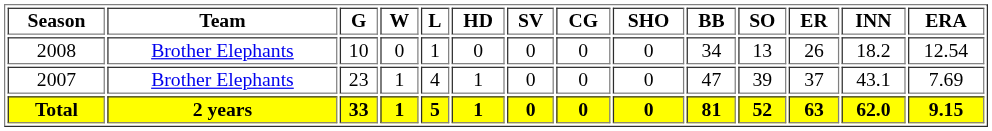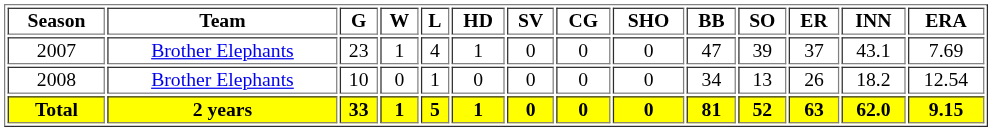 <table border=1 width="800px">
 <tr align=middle>
 <th>Season</th>
 <th>Team</th>
 <th>G</th>
 <th>W</th>
 <th>L</th>
 <th>HD</th>
 <th>SV</th>
 <th>CG</th>
 <th>SHO</th>
 <th>BB</th>
 <th>SO</th>
 <th>ER</th>
 <th>INN</th>
 <th>ERA</th>
 </tr>
 <tr align=middle>
+<td>2007</td>
+<td><a href='#'>Brother Elephants</a></td>
+<td>23</td>
+<td>1</td>
+<td>4</td>
+<td>1</td>
+<td>0</td>
+<td>0</td>
+<td>0</td>
+<td>47</td>
+<td>39</td>
+<td>37</td>
+<td>43.1</td>
+<td>7.69</td>
+</tr>
+<tr align=middle>
 <td>2008</td>
 <td><a href='#'>Brother Elephants</a></td>
 <td>10</td>
 <td>0</td>
 <td>1</td>
 <td>0</td>
 <td>0</td>
 <td>0</td>
 <td>0</td>
 <td>34</td>
 <td>13</td>
 <td>26</td>
 <td>18.2</td>
 <td>12.54</td>
-</tr>
-<tr align=middle>
-<td>2007</td>
-<td><a href='#'>Brother Elephants</a></td>
-<td>23</td>
-<td>1</td>
-<td>4</td>
-<td>1</td>
-<td>0</td>
-<td>0</td>
-<td>0</td>
-<td>47</td>
-<td>39</td>
-<td>37</td>
-<td>43.1</td>
-<td>7.69</td>
 </tr>
 <tr align=middle style="color:black; background-color:yellow">
 <th>Total</th>
 <th>2 years</th>
 <th>33</th>
 <th>1</th>
 <th>5</th>
 <th>1</th>
 <th>0</th>
 <th>0</th>
 <th>0</th>
 <th>81</th>
 <th>52</th>
 <th>63</th>
 <th>62.0</th>
 <th>9.15</th>
 </tr>
 </table>
